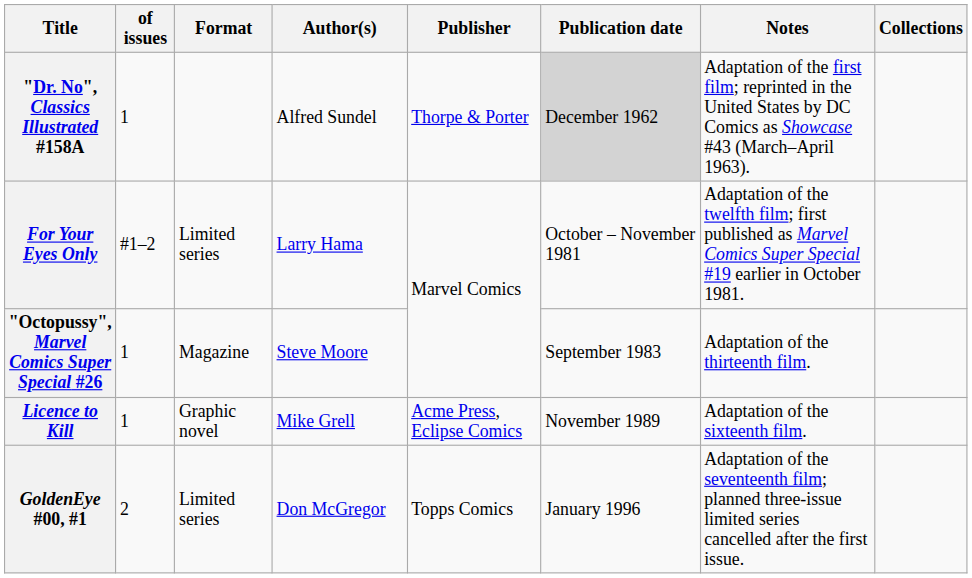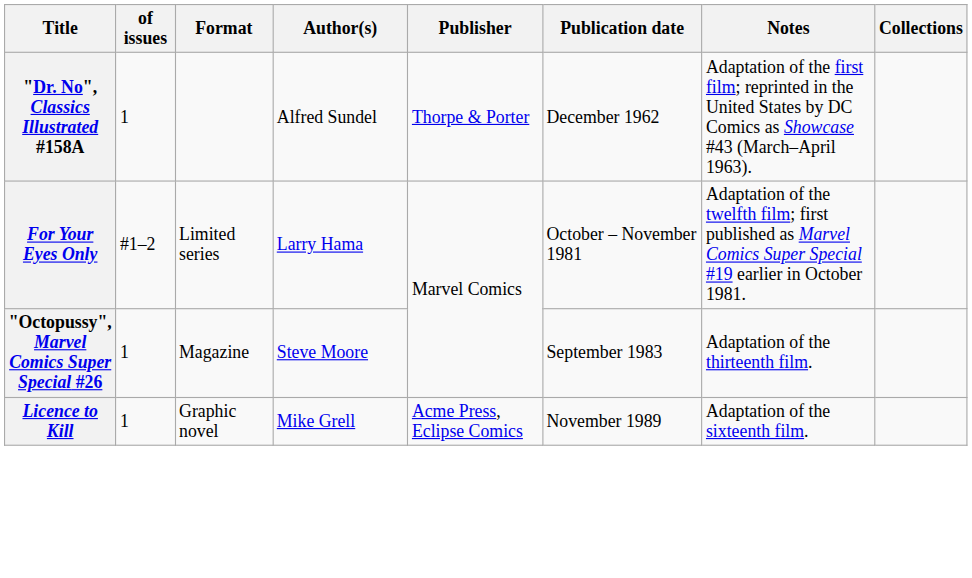 <table class="wikitable">
 <tr>
 <th>Title</th>
 <th style="width:40pt"> of issues</th>
 <th style="width:75pt">Format</th>
 <th style="width:125pt">Author(s)</th>
 <th style="width:125pt">Publisher</th>
 <th style="width:150pt">Publication date</th>
 <th style="width:175pt">Notes</th>
 <th>Collections</th>
 </tr>
 <tr>
 <th>"<a href='#'>Dr. No</a>", <em><a href='#'>Classics Illustrated</a></em> #158A</th>
 <td>1</td>
 <td></td>
 <td>Alfred Sundel</td>
 <td><a href='#'>Thorpe & Porter</a></td>
-<td style="background: lightgrey;">December 1962</td>
+<td>December 1962</td>
 <td>Adaptation of the <a href='#'>first film</a>; reprinted in the United States by DC Comics as <em><a href='#'>Showcase</a></em> #43 (March–April 1963).</td>
 <td></td>
 </tr>
 <tr>
 <th><em><a href='#'>For Your Eyes Only</a></em></th>
 <td>#1–2</td>
 <td>Limited series</td>
 <td><a href='#'>Larry Hama</a></td>
 <td rowspan="2">Marvel Comics</td>
 <td>October – November 1981</td>
 <td>Adaptation of the <a href='#'>twelfth film</a>; first published as <a href='#'><em>Marvel Comics Super Special</em> #19</a> earlier in October 1981.</td>
 <td></td>
 </tr>
 <tr>
 <th>"Octopussy", <a href='#'><em>Marvel Comics Super Special</em> #26</a></th>
 <td>1</td>
 <td>Magazine</td>
 <td><a href='#'>Steve Moore</a></td>
 <td>September 1983</td>
 <td>Adaptation of the <a href='#'>thirteenth film</a>.</td>
 <td></td>
 </tr>
 <tr>
 <th><em><a href='#'>Licence to Kill</a></em></th>
 <td>1</td>
 <td>Graphic novel</td>
 <td><a href='#'>Mike Grell</a></td>
 <td><a href='#'>Acme Press</a>, <a href='#'>Eclipse Comics</a></td>
 <td>November 1989</td>
 <td>Adaptation of the <a href='#'>sixteenth film</a>.</td>
 <td></td>
 </tr>
-<tr>
-<th><em>GoldenEye</em> #00, #1</th>
-<td>2</td>
-<td>Limited series</td>
-<td><a href='#'>Don McGregor</a></td>
-<td>Topps Comics</td>
-<td>January 1996</td>
-<td>Adaptation of the <a href='#'>seventeenth film</a>; planned three-issue limited series cancelled after the first issue.</td>
-<td></td>
-</tr>
 </table>
